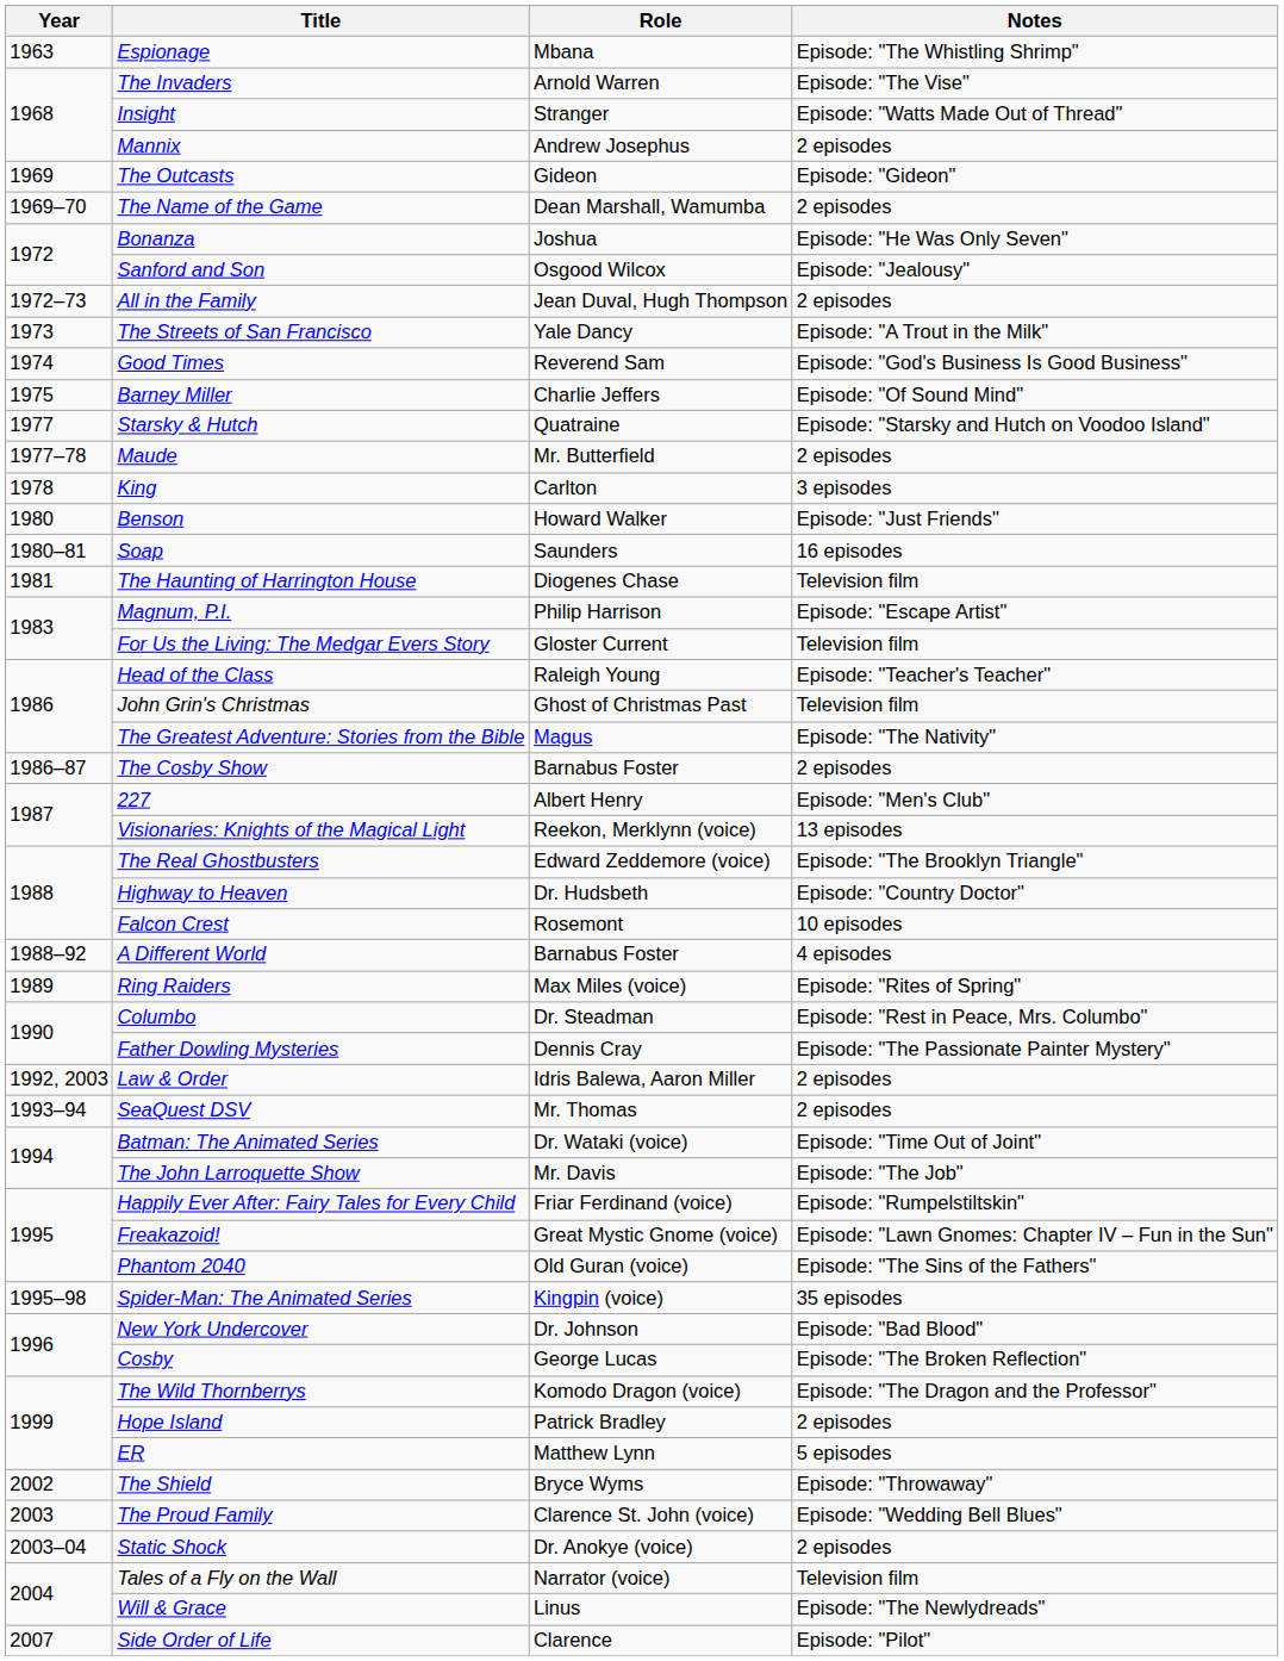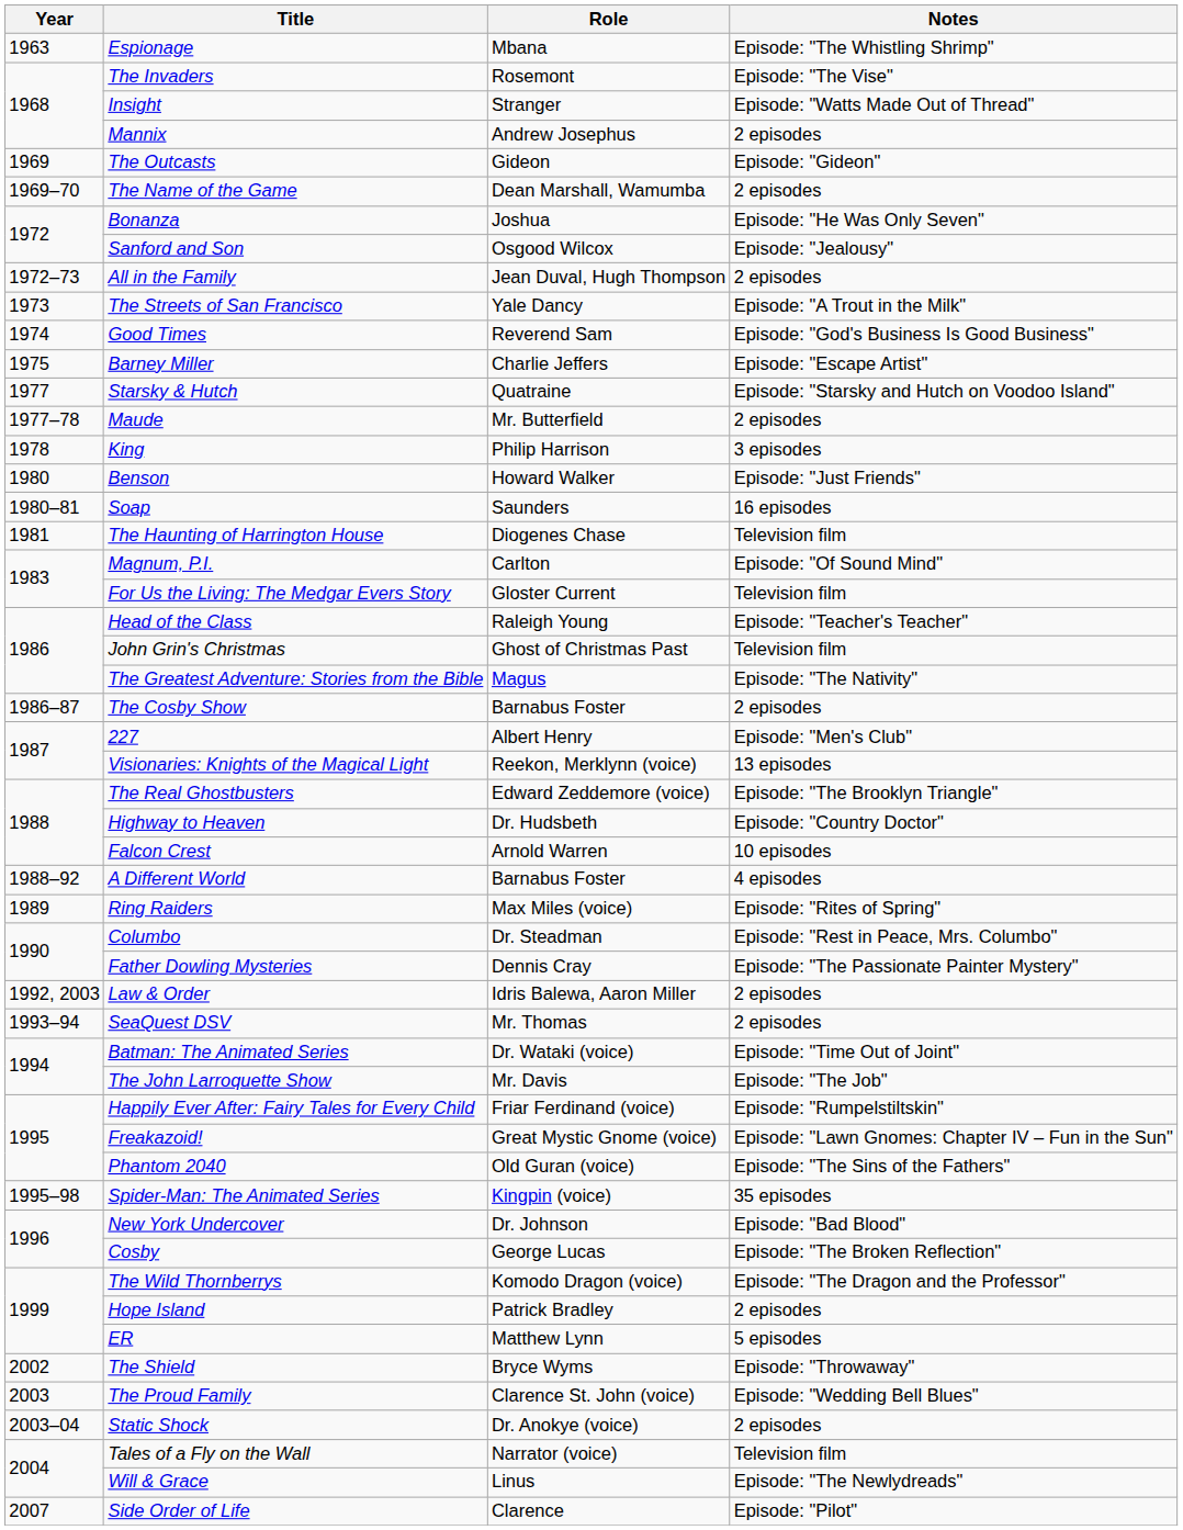 <table class="wikitable sortable">
 <tr>
 <th>Year</th>
 <th>Title</th>
 <th>Role</th>
 <th>Notes</th>
 </tr>
 <tr>
 <td>1963</td>
 <td><em><a href='#'>Espionage</a></em></td>
 <td>Mbana</td>
 <td>Episode: "The Whistling Shrimp"</td>
 </tr>
 <tr>
 <td rowspan="3">1968</td>
 <td><em><a href='#'>The Invaders</a></em></td>
-<td>Arnold Warren</td>
+<td>Rosemont</td>
 <td>Episode: "The Vise"</td>
 </tr>
 <tr>
 <td><em><a href='#'>Insight</a></em></td>
 <td>Stranger</td>
 <td>Episode: "Watts Made Out of Thread"</td>
 </tr>
 <tr>
 <td><em><a href='#'>Mannix</a></em></td>
 <td>Andrew Josephus</td>
 <td>2 episodes</td>
 </tr>
 <tr>
 <td>1969</td>
 <td><em><a href='#'>The Outcasts</a></em></td>
 <td>Gideon</td>
 <td>Episode: "Gideon"</td>
 </tr>
 <tr>
 <td>1969–70</td>
 <td><em><a href='#'>The Name of the Game</a></em></td>
 <td>Dean Marshall, Wamumba</td>
 <td>2 episodes</td>
 </tr>
 <tr>
 <td rowspan="2">1972</td>
 <td><em><a href='#'>Bonanza</a></em></td>
 <td>Joshua</td>
 <td>Episode: "He Was Only Seven"</td>
 </tr>
 <tr>
 <td><em><a href='#'>Sanford and Son</a></em></td>
 <td>Osgood Wilcox</td>
 <td>Episode: "Jealousy"</td>
 </tr>
 <tr>
 <td>1972–73</td>
 <td><em><a href='#'>All in the Family</a></em></td>
 <td>Jean Duval, Hugh Thompson</td>
 <td>2 episodes</td>
 </tr>
 <tr>
 <td>1973</td>
 <td><em><a href='#'>The Streets of San Francisco</a></em></td>
 <td>Yale Dancy</td>
 <td>Episode: "A Trout in the Milk"</td>
 </tr>
 <tr>
 <td>1974</td>
 <td><em><a href='#'>Good Times</a></em></td>
 <td>Reverend Sam</td>
 <td>Episode: "God's Business Is Good Business"</td>
 </tr>
 <tr>
 <td>1975</td>
 <td><em><a href='#'>Barney Miller</a></em></td>
 <td>Charlie Jeffers</td>
-<td>Episode: "Of Sound Mind"</td>
+<td>Episode: "Escape Artist"</td>
 </tr>
 <tr>
 <td>1977</td>
 <td><em><a href='#'>Starsky & Hutch</a></em></td>
 <td>Quatraine</td>
 <td>Episode: "Starsky and Hutch on Voodoo Island"</td>
 </tr>
 <tr>
 <td>1977–78</td>
 <td><em><a href='#'>Maude</a></em></td>
 <td>Mr. Butterfield</td>
 <td>2 episodes</td>
 </tr>
 <tr>
 <td>1978</td>
 <td><em><a href='#'>King</a></em></td>
-<td>Carlton</td>
+<td>Philip Harrison</td>
 <td>3 episodes</td>
 </tr>
 <tr>
 <td>1980</td>
 <td><em><a href='#'>Benson</a></em></td>
 <td>Howard Walker</td>
 <td>Episode: "Just Friends"</td>
 </tr>
 <tr>
 <td>1980–81</td>
 <td><em><a href='#'>Soap</a></em></td>
 <td>Saunders</td>
 <td>16 episodes</td>
 </tr>
 <tr>
 <td>1981</td>
 <td><em><a href='#'>The Haunting of Harrington House</a></em></td>
 <td>Diogenes Chase</td>
 <td>Television film</td>
 </tr>
 <tr>
 <td rowspan="2">1983</td>
 <td><em><a href='#'>Magnum, P.I.</a></em></td>
-<td>Philip Harrison</td>
-<td>Episode: "Escape Artist"</td>
+<td>Carlton</td>
+<td>Episode: "Of Sound Mind"</td>
 </tr>
 <tr>
 <td><em><a href='#'>For Us the Living: The Medgar Evers Story</a></em></td>
 <td>Gloster Current</td>
 <td>Television film</td>
 </tr>
 <tr>
 <td rowspan="3">1986</td>
 <td><em><a href='#'>Head of the Class</a></em></td>
 <td>Raleigh Young</td>
 <td>Episode: "Teacher's Teacher"</td>
 </tr>
 <tr>
 <td><em>John Grin's Christmas</em></td>
 <td>Ghost of Christmas Past</td>
 <td>Television film</td>
 </tr>
 <tr>
 <td><em><a href='#'>The Greatest Adventure: Stories from the Bible</a></em></td>
 <td><a href='#'>Magus</a></td>
 <td>Episode: "The Nativity"</td>
 </tr>
 <tr>
 <td>1986–87</td>
 <td><em><a href='#'>The Cosby Show</a></em></td>
 <td>Barnabus Foster</td>
 <td>2 episodes</td>
 </tr>
 <tr>
 <td rowspan="2">1987</td>
 <td><em><a href='#'>227</a></em></td>
 <td>Albert Henry</td>
 <td>Episode: "Men's Club"</td>
 </tr>
 <tr>
 <td><em><a href='#'>Visionaries: Knights of the Magical Light</a></em></td>
 <td>Reekon, Merklynn (voice)</td>
 <td>13 episodes</td>
 </tr>
 <tr>
 <td rowspan="3">1988</td>
 <td><em><a href='#'>The Real Ghostbusters</a></em></td>
 <td>Edward Zeddemore (voice)</td>
 <td>Episode: "The Brooklyn Triangle"</td>
 </tr>
 <tr>
 <td><em><a href='#'>Highway to Heaven</a></em></td>
 <td>Dr. Hudsbeth</td>
 <td>Episode: "Country Doctor"</td>
 </tr>
 <tr>
 <td><em><a href='#'>Falcon Crest</a></em></td>
-<td>Rosemont</td>
+<td>Arnold Warren</td>
 <td>10 episodes</td>
 </tr>
 <tr>
 <td>1988–92</td>
 <td><em><a href='#'>A Different World</a></em></td>
 <td>Barnabus Foster</td>
 <td>4 episodes</td>
 </tr>
 <tr>
 <td>1989</td>
 <td><em><a href='#'>Ring Raiders</a></em></td>
 <td>Max Miles (voice)</td>
 <td>Episode: "Rites of Spring"</td>
 </tr>
 <tr>
 <td rowspan="2">1990</td>
 <td><em><a href='#'>Columbo</a></em></td>
 <td>Dr. Steadman</td>
 <td>Episode: "Rest in Peace, Mrs. Columbo"</td>
 </tr>
 <tr>
 <td><em><a href='#'>Father Dowling Mysteries</a></em></td>
 <td>Dennis Cray</td>
 <td>Episode: "The Passionate Painter Mystery"</td>
 </tr>
 <tr>
 <td>1992, 2003</td>
 <td><em><a href='#'>Law & Order</a></em></td>
 <td>Idris Balewa, Aaron Miller</td>
 <td>2 episodes</td>
 </tr>
 <tr>
 <td>1993–94</td>
 <td><em><a href='#'>SeaQuest DSV</a></em></td>
 <td>Mr. Thomas</td>
 <td>2 episodes</td>
 </tr>
 <tr>
 <td rowspan="2">1994</td>
 <td><em><a href='#'>Batman: The Animated Series</a></em></td>
 <td>Dr. Wataki (voice)</td>
 <td>Episode: "Time Out of Joint"</td>
 </tr>
 <tr>
 <td><em><a href='#'>The John Larroquette Show</a></em></td>
 <td>Mr. Davis</td>
 <td>Episode: "The Job"</td>
 </tr>
 <tr>
 <td rowspan="3">1995</td>
 <td><em><a href='#'>Happily Ever After: Fairy Tales for Every Child</a></em></td>
 <td>Friar Ferdinand (voice)</td>
 <td>Episode: "Rumpelstiltskin"</td>
 </tr>
 <tr>
 <td><em><a href='#'>Freakazoid!</a></em></td>
 <td>Great Mystic Gnome (voice)</td>
 <td>Episode: "Lawn Gnomes: Chapter IV – Fun in the Sun"</td>
 </tr>
 <tr>
 <td><em><a href='#'>Phantom 2040</a></em></td>
 <td>Old Guran (voice)</td>
 <td>Episode: "The Sins of the Fathers"</td>
 </tr>
 <tr>
 <td>1995–98</td>
 <td><em><a href='#'>Spider-Man: The Animated Series</a></em></td>
 <td><a href='#'>Kingpin</a> (voice)</td>
 <td>35 episodes</td>
 </tr>
 <tr>
 <td rowspan="2">1996</td>
 <td><em><a href='#'>New York Undercover</a></em></td>
 <td>Dr. Johnson</td>
 <td>Episode: "Bad Blood"</td>
 </tr>
 <tr>
 <td><em><a href='#'>Cosby</a></em></td>
 <td>George Lucas</td>
 <td>Episode: "The Broken Reflection"</td>
 </tr>
 <tr>
 <td rowspan="3">1999</td>
 <td><em><a href='#'>The Wild Thornberrys</a></em></td>
 <td>Komodo Dragon (voice)</td>
 <td>Episode: "The Dragon and the Professor"</td>
 </tr>
 <tr>
 <td><em><a href='#'>Hope Island</a></em></td>
 <td>Patrick Bradley</td>
 <td>2 episodes</td>
 </tr>
 <tr>
 <td><em><a href='#'>ER</a></em></td>
 <td>Matthew Lynn</td>
 <td>5 episodes</td>
 </tr>
 <tr>
 <td>2002</td>
 <td><em><a href='#'>The Shield</a></em></td>
 <td>Bryce Wyms</td>
 <td>Episode: "Throwaway"</td>
 </tr>
 <tr>
 <td>2003</td>
 <td><em><a href='#'>The Proud Family</a></em></td>
 <td>Clarence St. John (voice)</td>
 <td>Episode: "Wedding Bell Blues"</td>
 </tr>
 <tr>
 <td>2003–04</td>
 <td><em><a href='#'>Static Shock</a></em></td>
 <td>Dr. Anokye (voice)</td>
 <td>2 episodes</td>
 </tr>
 <tr>
 <td rowspan="2">2004</td>
 <td><em>Tales of a Fly on the Wall</em></td>
 <td>Narrator (voice)</td>
 <td>Television film</td>
 </tr>
 <tr>
 <td><em><a href='#'>Will & Grace</a></em></td>
 <td>Linus</td>
 <td>Episode: "The Newlydreads"</td>
 </tr>
 <tr>
 <td>2007</td>
 <td><em><a href='#'>Side Order of Life</a></em></td>
 <td>Clarence</td>
 <td>Episode: "Pilot"</td>
 </tr>
 </table>
